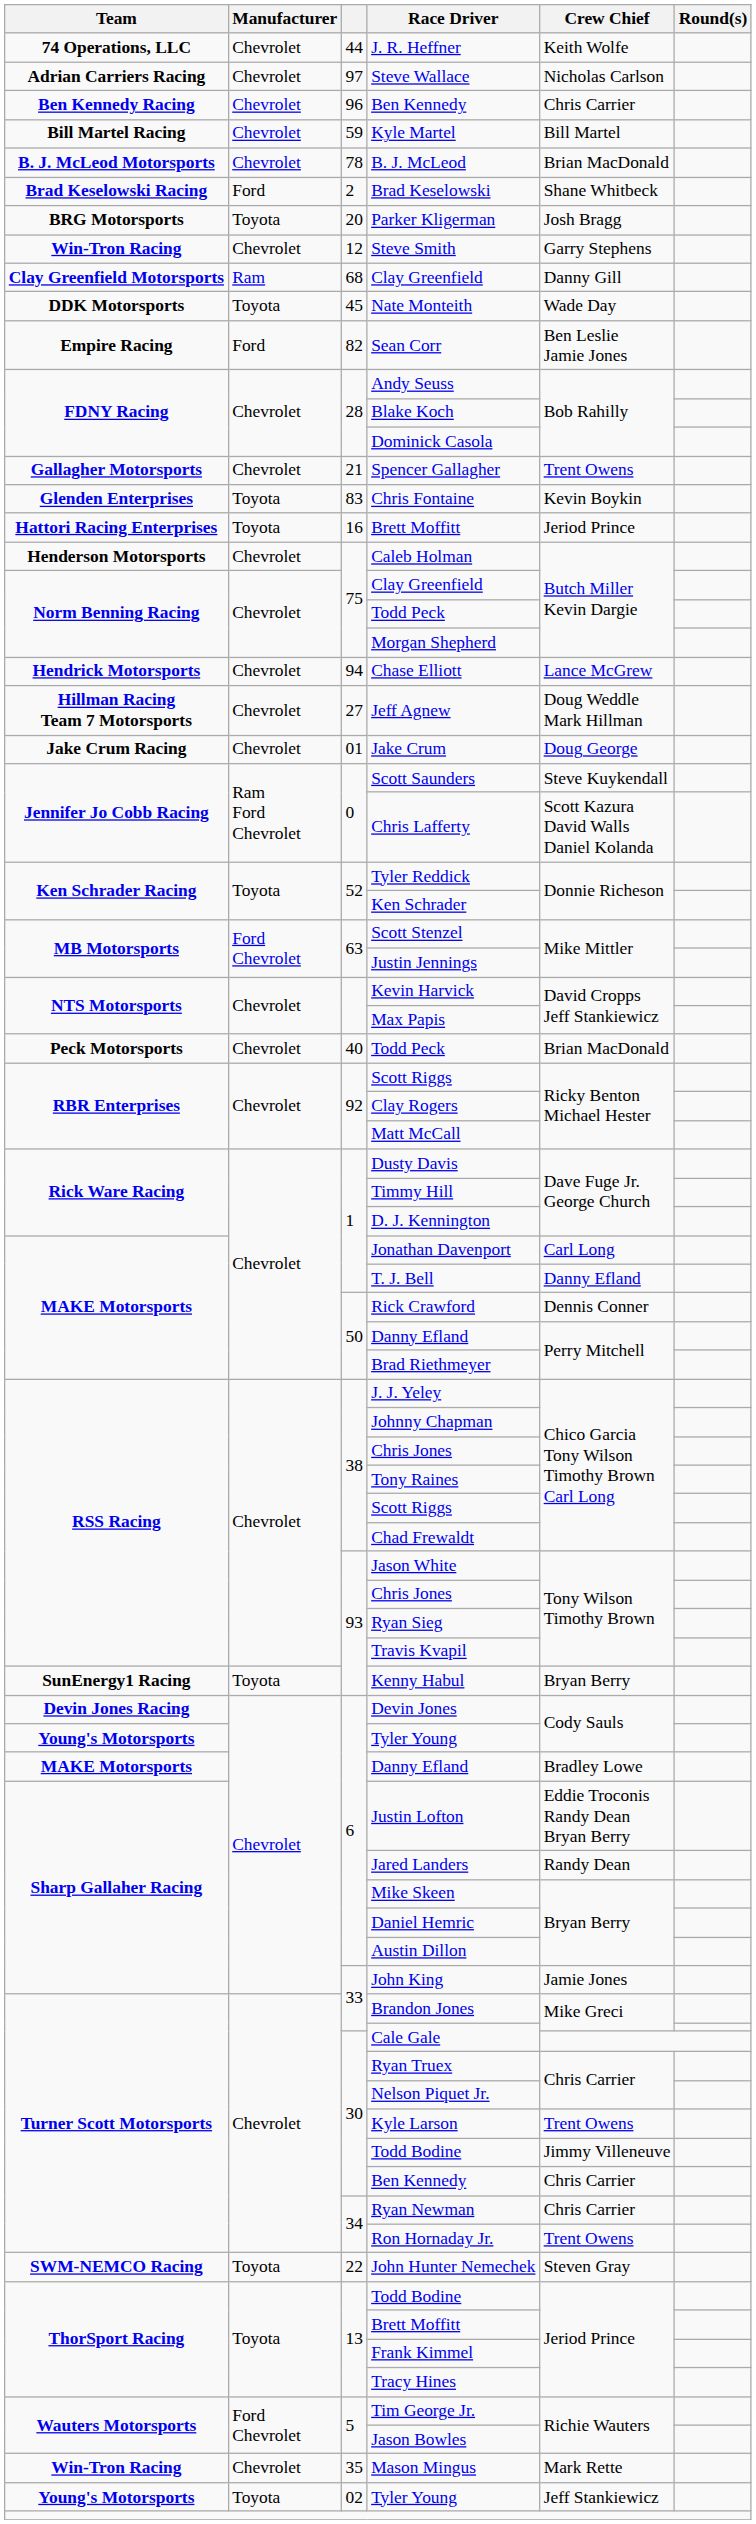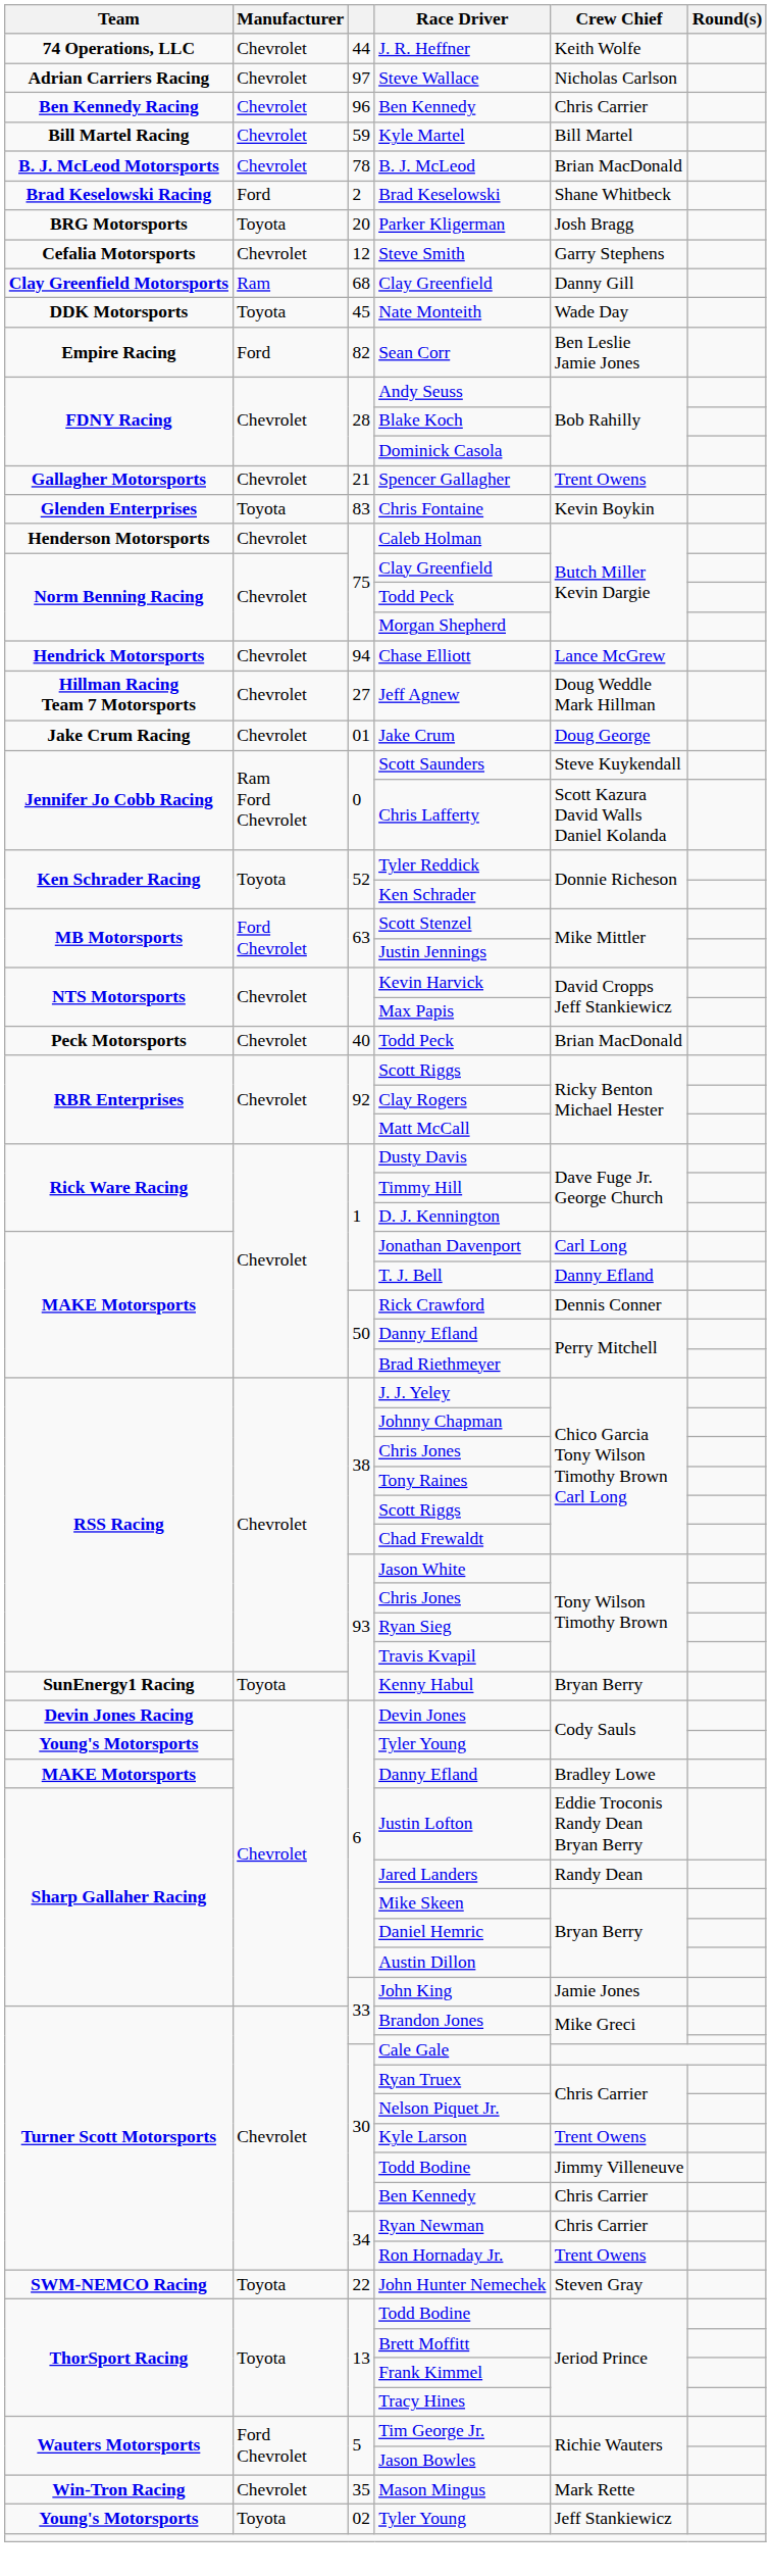 <table class="wikitable" style="font-size: 85%;">
 <tr>
 <th>Team</th>
 <th>Manufacturer</th>
 <th></th>
 <th>Race Driver</th>
 <th>Crew Chief</th>
 <th>Round(s)</th>
 </tr>
 <tr>
 <td align="center"><strong>74 Operations, LLC</strong></td>
 <td>Chevrolet</td>
 <td>44</td>
 <td><a href='#'>J. R. Heffner</a></td>
 <td>Keith Wolfe</td>
 <td></td>
 </tr>
 <tr>
 <td align="center"><strong>Adrian Carriers Racing</strong></td>
 <td>Chevrolet</td>
 <td>97</td>
 <td><a href='#'>Steve Wallace</a></td>
 <td>Nicholas Carlson</td>
 <td></td>
 </tr>
 <tr>
 <td align="center"><strong><a href='#'>Ben Kennedy Racing</a></strong></td>
 <td><a href='#'>Chevrolet</a></td>
 <td>96</td>
 <td><a href='#'>Ben Kennedy</a></td>
 <td>Chris Carrier</td>
 <td></td>
 </tr>
 <tr>
 <td align="center"><strong>Bill Martel Racing</strong></td>
 <td><a href='#'>Chevrolet</a></td>
 <td>59</td>
 <td><a href='#'>Kyle Martel</a></td>
 <td>Bill Martel</td>
 <td></td>
 </tr>
 <tr>
 <td align="center"><strong><a href='#'>B. J. McLeod Motorsports</a></strong></td>
 <td><a href='#'>Chevrolet</a></td>
 <td>78</td>
 <td><a href='#'>B. J. McLeod</a></td>
 <td>Brian MacDonald</td>
 <td></td>
 </tr>
 <tr>
 <td align="center"><strong><a href='#'>Brad Keselowski Racing</a></strong></td>
 <td>Ford</td>
 <td>2</td>
 <td><a href='#'>Brad Keselowski</a></td>
 <td>Shane Whitbeck</td>
 <td></td>
 </tr>
 <tr>
 <td align="center"><strong>BRG Motorsports</strong></td>
 <td>Toyota</td>
 <td>20</td>
 <td><a href='#'>Parker Kligerman</a></td>
 <td>Josh Bragg</td>
 <td></td>
 </tr>
 <tr>
-<td align="center"><strong><a href='#'>Win-Tron Racing</a></strong></td>
+<td align="center"><strong>Cefalia Motorsports</strong></td>
 <td>Chevrolet</td>
 <td>12</td>
 <td><a href='#'>Steve Smith</a></td>
 <td>Garry Stephens</td>
 <td></td>
 </tr>
 <tr>
 <td align="center"><strong><a href='#'>Clay Greenfield Motorsports</a></strong></td>
 <td><a href='#'>Ram</a></td>
 <td>68</td>
 <td><a href='#'>Clay Greenfield</a></td>
 <td>Danny Gill</td>
 <td></td>
 </tr>
 <tr>
 <td align="center"><strong>DDK Motorsports</strong></td>
 <td>Toyota</td>
 <td>45</td>
 <td><a href='#'>Nate Monteith</a></td>
 <td>Wade Day</td>
 <td></td>
 </tr>
 <tr>
 <td align="center"><strong>Empire Racing</strong></td>
 <td>Ford</td>
 <td>82</td>
 <td><a href='#'>Sean Corr</a></td>
 <td>Ben Leslie<br>Jamie Jones</td>
 <td></td>
 </tr>
 <tr>
 <td rowspan=3 align="center"><strong><a href='#'>FDNY Racing</a></strong></td>
 <td rowspan=3>Chevrolet</td>
 <td rowspan=3>28</td>
 <td><a href='#'>Andy Seuss</a></td>
 <td rowspan=3>Bob Rahilly</td>
 <td></td>
 </tr>
 <tr>
 <td><a href='#'>Blake Koch</a></td>
 <td></td>
 </tr>
 <tr>
 <td><a href='#'>Dominick Casola</a></td>
 <td></td>
 </tr>
 <tr>
 <td align="center"><strong><a href='#'>Gallagher Motorsports</a></strong></td>
 <td>Chevrolet</td>
 <td>21</td>
 <td><a href='#'>Spencer Gallagher</a></td>
 <td><a href='#'>Trent Owens</a></td>
 <td></td>
 </tr>
 <tr>
 <td align="center"><strong><a href='#'>Glenden Enterprises</a></strong></td>
 <td>Toyota</td>
 <td>83</td>
 <td><a href='#'>Chris Fontaine</a></td>
 <td>Kevin Boykin</td>
-<td></td>
-</tr>
-<tr>
-<td align="center"><strong><a href='#'>Hattori Racing Enterprises</a></strong></td>
-<td>Toyota</td>
-<td>16</td>
-<td><a href='#'>Brett Moffitt</a></td>
-<td>Jeriod Prince</td>
 <td></td>
 </tr>
 <tr>
 <td align="center"><strong>Henderson Motorsports</strong></td>
 <td>Chevrolet</td>
 <td rowspan=4>75</td>
 <td><a href='#'>Caleb Holman</a></td>
 <td rowspan=4><a href='#'>Butch Miller</a><small></small><br>Kevin Dargie<small></small></td>
 <td></td>
 </tr>
 <tr>
 <td rowspan=3 align="center"><strong><a href='#'>Norm Benning Racing</a></strong></td>
 <td rowspan=3>Chevrolet</td>
 <td><a href='#'>Clay Greenfield</a></td>
 <td></td>
 </tr>
 <tr>
 <td><a href='#'>Todd Peck</a></td>
 <td></td>
 </tr>
 <tr>
 <td><a href='#'>Morgan Shepherd</a></td>
 <td></td>
 </tr>
 <tr>
 <td align="center"><strong><a href='#'>Hendrick Motorsports</a></strong></td>
 <td>Chevrolet</td>
 <td>94</td>
 <td><a href='#'>Chase Elliott</a></td>
 <td><a href='#'>Lance McGrew</a></td>
 <td></td>
 </tr>
 <tr>
 <td align="center"><strong><a href='#'>Hillman Racing</a></strong><br><strong>Team 7 Motorsports</strong></td>
 <td>Chevrolet</td>
 <td>27</td>
 <td><a href='#'>Jeff Agnew</a></td>
 <td>Doug Weddle<br>Mark Hillman</td>
 <td></td>
 </tr>
 <tr>
 <td align="center"><strong>Jake Crum Racing</strong></td>
 <td>Chevrolet</td>
 <td>01</td>
 <td><a href='#'>Jake Crum</a></td>
 <td><a href='#'>Doug George</a></td>
 <td></td>
 </tr>
 <tr>
 <td rowspan=2 align="center"><strong><a href='#'>Jennifer Jo Cobb Racing</a></strong></td>
 <td rowspan=2>Ram<br>Ford<br>Chevrolet</td>
 <td rowspan=2>0</td>
 <td><a href='#'>Scott Saunders</a></td>
 <td>Steve Kuykendall</td>
 <td></td>
 </tr>
 <tr>
 <td><a href='#'>Chris Lafferty</a></td>
 <td>Scott Kazura<br>David Walls<br>Daniel Kolanda</td>
 <td></td>
 </tr>
 <tr>
 <td rowspan=2 align="center"><strong><a href='#'>Ken Schrader Racing</a></strong></td>
 <td rowspan=2>Toyota</td>
 <td rowspan=2>52</td>
 <td><a href='#'>Tyler Reddick</a></td>
 <td rowspan=2>Donnie Richeson</td>
 <td></td>
 </tr>
 <tr>
 <td><a href='#'>Ken Schrader</a></td>
 <td></td>
 </tr>
 <tr>
 <td rowspan=2 align="center"><strong><a href='#'>MB Motorsports</a></strong></td>
 <td rowspan=2><a href='#'>Ford</a><br><a href='#'>Chevrolet</a></td>
 <td rowspan=2>63</td>
 <td><a href='#'>Scott Stenzel</a></td>
 <td rowspan=2>Mike Mittler</td>
 <td></td>
 </tr>
 <tr>
 <td><a href='#'>Justin Jennings</a></td>
 <td></td>
 </tr>
 <tr>
 <td rowspan=2 align="center"><strong><a href='#'>NTS Motorsports</a></strong></td>
 <td rowspan=2>Chevrolet</td>
 <td rowspan=2></td>
 <td><a href='#'>Kevin Harvick</a></td>
 <td rowspan=2>David Cropps<small></small><br>Jeff Stankiewicz<small></small></td>
 <td></td>
 </tr>
 <tr>
 <td><a href='#'>Max Papis</a></td>
 <td></td>
 </tr>
 <tr>
 <td align="center"><strong>Peck Motorsports</strong></td>
 <td>Chevrolet</td>
 <td>40</td>
 <td><a href='#'>Todd Peck</a></td>
 <td>Brian MacDonald</td>
 <td></td>
 </tr>
 <tr>
 <td rowspan=3 align="center"><strong><a href='#'>RBR Enterprises</a></strong></td>
 <td rowspan=3>Chevrolet</td>
 <td rowspan=3>92</td>
 <td><a href='#'>Scott Riggs</a></td>
 <td rowspan=3>Ricky Benton<br>Michael Hester</td>
 <td></td>
 </tr>
 <tr>
 <td><a href='#'>Clay Rogers</a></td>
 <td></td>
 </tr>
 <tr>
 <td><a href='#'>Matt McCall</a></td>
 <td></td>
 </tr>
 <tr>
 <td rowspan=3 align="center"><strong><a href='#'>Rick Ware Racing</a></strong></td>
 <td rowspan=8>Chevrolet</td>
 <td rowspan=5>1</td>
 <td><a href='#'>Dusty Davis</a></td>
 <td rowspan=3>Dave Fuge Jr.<br>George Church</td>
 <td></td>
 </tr>
 <tr>
 <td><a href='#'>Timmy Hill</a></td>
 <td></td>
 </tr>
 <tr>
 <td><a href='#'>D. J. Kennington</a></td>
 <td></td>
 </tr>
 <tr>
 <td rowspan=5 align="center"><strong><a href='#'>MAKE Motorsports</a></strong></td>
 <td><a href='#'>Jonathan Davenport</a></td>
 <td><a href='#'>Carl Long</a></td>
 <td></td>
 </tr>
 <tr>
 <td><a href='#'>T. J. Bell</a></td>
 <td><a href='#'>Danny Efland</a></td>
 <td></td>
 </tr>
 <tr>
 <td rowspan=3>50</td>
 <td><a href='#'>Rick Crawford</a></td>
 <td>Dennis Conner</td>
 <td></td>
 </tr>
 <tr>
 <td><a href='#'>Danny Efland</a></td>
 <td rowspan=2>Perry Mitchell</td>
 <td></td>
 </tr>
 <tr>
 <td><a href='#'>Brad Riethmeyer</a></td>
 <td></td>
 </tr>
 <tr>
 <td rowspan=10 align="center"><strong><a href='#'>RSS Racing</a></strong></td>
 <td rowspan=10>Chevrolet</td>
 <td rowspan=6>38</td>
 <td><a href='#'>J. J. Yeley</a></td>
 <td rowspan=6>Chico Garcia<small></small><br>Tony Wilson<small></small><br>Timothy Brown<small></small><br><a href='#'>Carl Long</a><small></small></td>
 <td></td>
 </tr>
 <tr>
 <td><a href='#'>Johnny Chapman</a></td>
 <td></td>
 </tr>
 <tr>
 <td><a href='#'>Chris Jones</a></td>
 <td></td>
 </tr>
 <tr>
 <td><a href='#'>Tony Raines</a></td>
 <td></td>
 </tr>
 <tr>
 <td><a href='#'>Scott Riggs</a></td>
 <td></td>
 </tr>
 <tr>
 <td><a href='#'>Chad Frewaldt</a></td>
 <td></td>
 </tr>
 <tr>
 <td rowspan=5>93</td>
 <td><a href='#'>Jason White</a></td>
 <td rowspan=4>Tony Wilson<br>Timothy Brown</td>
 <td></td>
 </tr>
 <tr>
 <td><a href='#'>Chris Jones</a></td>
 <td></td>
 </tr>
 <tr>
 <td><a href='#'>Ryan Sieg</a></td>
 <td></td>
 </tr>
 <tr>
 <td><a href='#'>Travis Kvapil</a></td>
 <td></td>
 </tr>
 <tr>
 <td align="center"><strong>SunEnergy1 Racing</strong></td>
 <td>Toyota</td>
 <td><a href='#'>Kenny Habul</a></td>
 <td>Bryan Berry</td>
 <td></td>
 </tr>
 <tr>
 <td align="center"><strong><a href='#'>Devin Jones Racing</a></strong></td>
 <td rowspan=9><a href='#'>Chevrolet</a></td>
 <td rowspan=8>6</td>
 <td><a href='#'>Devin Jones</a></td>
 <td rowspan=2>Cody Sauls</td>
 <td></td>
 </tr>
 <tr>
 <td align="center"><strong><a href='#'>Young's Motorsports</a></strong></td>
 <td><a href='#'>Tyler Young</a></td>
 <td></td>
 </tr>
 <tr>
 <td align="center"><strong><a href='#'>MAKE Motorsports</a></strong></td>
 <td><a href='#'>Danny Efland</a></td>
 <td>Bradley Lowe</td>
 <td></td>
 </tr>
 <tr>
 <td rowspan=6 align="center"><strong><a href='#'>Sharp Gallaher Racing</a></strong></td>
 <td><a href='#'>Justin Lofton</a></td>
 <td>Eddie Troconis<br>Randy Dean<br>Bryan Berry</td>
 <td></td>
 </tr>
 <tr>
 <td><a href='#'>Jared Landers</a></td>
 <td>Randy Dean</td>
 <td></td>
 </tr>
 <tr>
 <td><a href='#'>Mike Skeen</a></td>
 <td rowspan=3>Bryan Berry</td>
 <td></td>
 </tr>
 <tr>
 <td><a href='#'>Daniel Hemric</a></td>
 <td></td>
 </tr>
 <tr>
 <td><a href='#'>Austin Dillon</a></td>
 <td></td>
 </tr>
 <tr>
 <td rowspan=3>33</td>
 <td><a href='#'>John King</a></td>
 <td>Jamie Jones</td>
 <td></td>
 </tr>
 <tr>
 <td rowspan=10 align="center"><strong><a href='#'>Turner Scott Motorsports</a></strong></td>
 <td rowspan=10>Chevrolet</td>
 <td><a href='#'>Brandon Jones</a></td>
 <td rowspan=2>Mike Greci</td>
 <td></td>
 </tr>
 <tr>
 <td rowspan=2><a href='#'>Cale Gale</a></td>
 <td></td>
 </tr>
 <tr>
 <td rowspan=6>30</td>
 </tr>
 <tr>
 <td><a href='#'>Ryan Truex</a></td>
 <td rowspan=2>Chris Carrier</td>
 <td></td>
 </tr>
 <tr>
 <td><a href='#'>Nelson Piquet Jr.</a></td>
 <td></td>
 </tr>
 <tr>
 <td><a href='#'>Kyle Larson</a></td>
 <td><a href='#'>Trent Owens</a></td>
 <td></td>
 </tr>
 <tr>
 <td><a href='#'>Todd Bodine</a></td>
 <td>Jimmy Villeneuve</td>
 <td></td>
 </tr>
 <tr>
 <td><a href='#'>Ben Kennedy</a></td>
 <td>Chris Carrier</td>
 <td></td>
 </tr>
 <tr>
 <td rowspan=2>34</td>
 <td><a href='#'>Ryan Newman</a></td>
 <td>Chris Carrier</td>
 <td></td>
 </tr>
 <tr>
 <td><a href='#'>Ron Hornaday Jr.</a></td>
 <td><a href='#'>Trent Owens</a></td>
 <td></td>
 </tr>
 <tr>
 <td align="center"><strong><a href='#'>SWM-NEMCO Racing</a></strong></td>
 <td>Toyota</td>
 <td>22</td>
 <td><a href='#'>John Hunter Nemechek</a></td>
 <td>Steven Gray</td>
 <td></td>
 </tr>
 <tr>
 <td rowspan=4 align="center"><strong><a href='#'>ThorSport Racing</a></strong></td>
 <td rowspan=4>Toyota</td>
 <td rowspan=4>13</td>
 <td><a href='#'>Todd Bodine</a></td>
 <td Rowspan=4>Jeriod Prince</td>
 <td></td>
 </tr>
 <tr>
 <td><a href='#'>Brett Moffitt</a></td>
 <td></td>
 </tr>
 <tr>
 <td><a href='#'>Frank Kimmel</a></td>
 <td></td>
 </tr>
 <tr>
 <td><a href='#'>Tracy Hines</a></td>
 <td></td>
 </tr>
 <tr>
 <td rowspan=2 align="center"><strong><a href='#'>Wauters Motorsports</a></strong></td>
 <td rowspan=2>Ford<br>Chevrolet</td>
 <td rowspan=2>5</td>
 <td><a href='#'>Tim George Jr.</a></td>
 <td rowspan=2>Richie Wauters</td>
 <td></td>
 </tr>
 <tr>
 <td><a href='#'>Jason Bowles</a></td>
 <td></td>
 </tr>
 <tr>
 <td align="center"><strong><a href='#'>Win-Tron Racing</a></strong></td>
 <td>Chevrolet</td>
 <td>35</td>
 <td><a href='#'>Mason Mingus</a></td>
 <td>Mark Rette</td>
 <td></td>
 </tr>
 <tr>
 <td align="center"><strong><a href='#'>Young's Motorsports</a></strong></td>
 <td>Toyota</td>
 <td>02</td>
 <td><a href='#'>Tyler Young</a></td>
 <td>Jeff Stankiewicz</td>
 <td></td>
 </tr>
 <tr>
 <td colspan="6"></td>
 </tr>
 </table>
